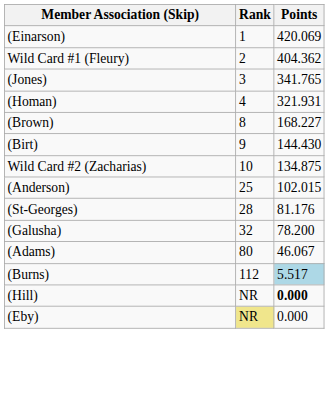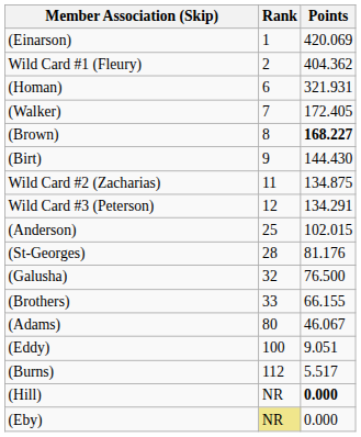 <table class="wikitable">
 <tr>
 <th scope="col" width=265>Member Association (Skip)</th>
 <th scope="col" width=15>Rank</th>
 <th scope="col" width=15>Points</th>
 </tr>
 <tr>
 <td> (Einarson)</td>
 <td>1</td>
 <td>420.069</td>
 </tr>
 <tr>
 <td> Wild Card #1 (Fleury)</td>
 <td>2</td>
 <td>404.362</td>
 </tr>
 <tr>
-<td> (Jones)</td>
-<td>3</td>
-<td>341.765</td>
+<td> (Homan)</td>
+<td>6</td>
+<td>321.931</td>
 </tr>
 <tr>
-<td> (Homan)</td>
-<td>4</td>
-<td>321.931</td>
+<td> (Walker)</td>
+<td>7</td>
+<td>172.405</td>
 </tr>
 <tr>
 <td> (Brown)</td>
 <td>8</td>
-<td>168.227</td>
+<td><strong>168.227</strong></td>
 </tr>
 <tr>
 <td> (Birt)</td>
 <td>9</td>
 <td>144.430</td>
 </tr>
 <tr>
 <td> Wild Card #2 (Zacharias)</td>
-<td>10</td>
+<td>11</td>
 <td>134.875</td>
+</tr>
+<tr>
+<td> Wild Card #3 (Peterson)</td>
+<td>12</td>
+<td>134.291</td>
 </tr>
 <tr>
 <td> (Anderson)</td>
 <td>25</td>
 <td>102.015</td>
 </tr>
 <tr>
 <td> (St-Georges)</td>
 <td>28</td>
 <td>81.176</td>
 </tr>
 <tr>
 <td> (Galusha)</td>
 <td>32</td>
-<td>78.200</td>
+<td>76.500</td>
+</tr>
+<tr>
+<td> (Brothers)</td>
+<td>33</td>
+<td>66.155</td>
 </tr>
 <tr>
 <td> (Adams)</td>
 <td>80</td>
 <td>46.067</td>
 </tr>
 <tr>
+<td> (Eddy)</td>
+<td>100</td>
+<td>9.051</td>
+</tr>
+<tr>
 <td> (Burns)</td>
 <td>112</td>
-<td style="background: lightblue;">5.517</td>
+<td>5.517</td>
 </tr>
 <tr>
 <td> (Hill)</td>
 <td>NR</td>
 <td><strong>0.000</strong></td>
 </tr>
 <tr>
 <td> (Eby)</td>
 <td style="background: khaki;">NR</td>
 <td>0.000</td>
 </tr>
 </table>
